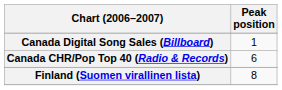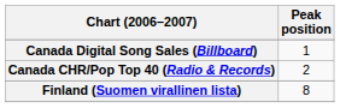 <table class="wikitable sortable plainrowheaders" style="text-align:center">
 <tr>
 <th>Chart (2006–2007)</th>
 <th>Peak<br>position</th>
 </tr>
 <tr>
 </tr>
 <tr>
 </tr>
 <tr>
 </tr>
 <tr>
 <th scope="row">Canada Digital Song Sales (<em><a href='#'>Billboard</a></em>)</th>
 <td>1</td>
 </tr>
 <tr>
 <th scope="row">Canada CHR/Pop Top 40 (<em><a href='#'>Radio & Records</a></em>)</th>
-<td align="center">6</td>
+<td align="center">2</td>
 </tr>
 <tr>
 </tr>
 <tr>
 </tr>
 <tr>
 <th scope="row">Finland (<a href='#'>Suomen virallinen lista</a>)</th>
 <td>8</td>
 </tr>
 <tr>
 </tr>
 <tr>
 </tr>
 <tr>
 </tr>
 <tr>
 </tr>
 <tr>
 </tr>
 <tr>
 </tr>
 <tr>
 </tr>
 <tr>
 </tr>
 <tr>
 </tr>
 <tr>
 </tr>
 <tr>
 </tr>
 </table>
